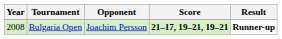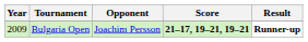 <table class="sortable wikitable" style="font-size: 90%;">
 <tr>
 <th>Year</th>
 <th>Tournament</th>
 <th>Opponent</th>
 <th>Score</th>
 <th>Result</th>
 </tr>
 <tr>
 </tr>
 <tr style="background:#D4F1C5">
-<td align="center">2008</td>
+<td align="center">2009</td>
 <td align="left"><a href='#'>Bulgaria Open</a></td>
 <td align="left"> <a href='#'>Joachim Persson</a></td>
 <td align="left"><strong>21–17, 19–21, 19–21</strong></td>
 <td style="text-align:left; background:white"> <strong>Runner-up</strong></td>
 </tr>
 </table>
